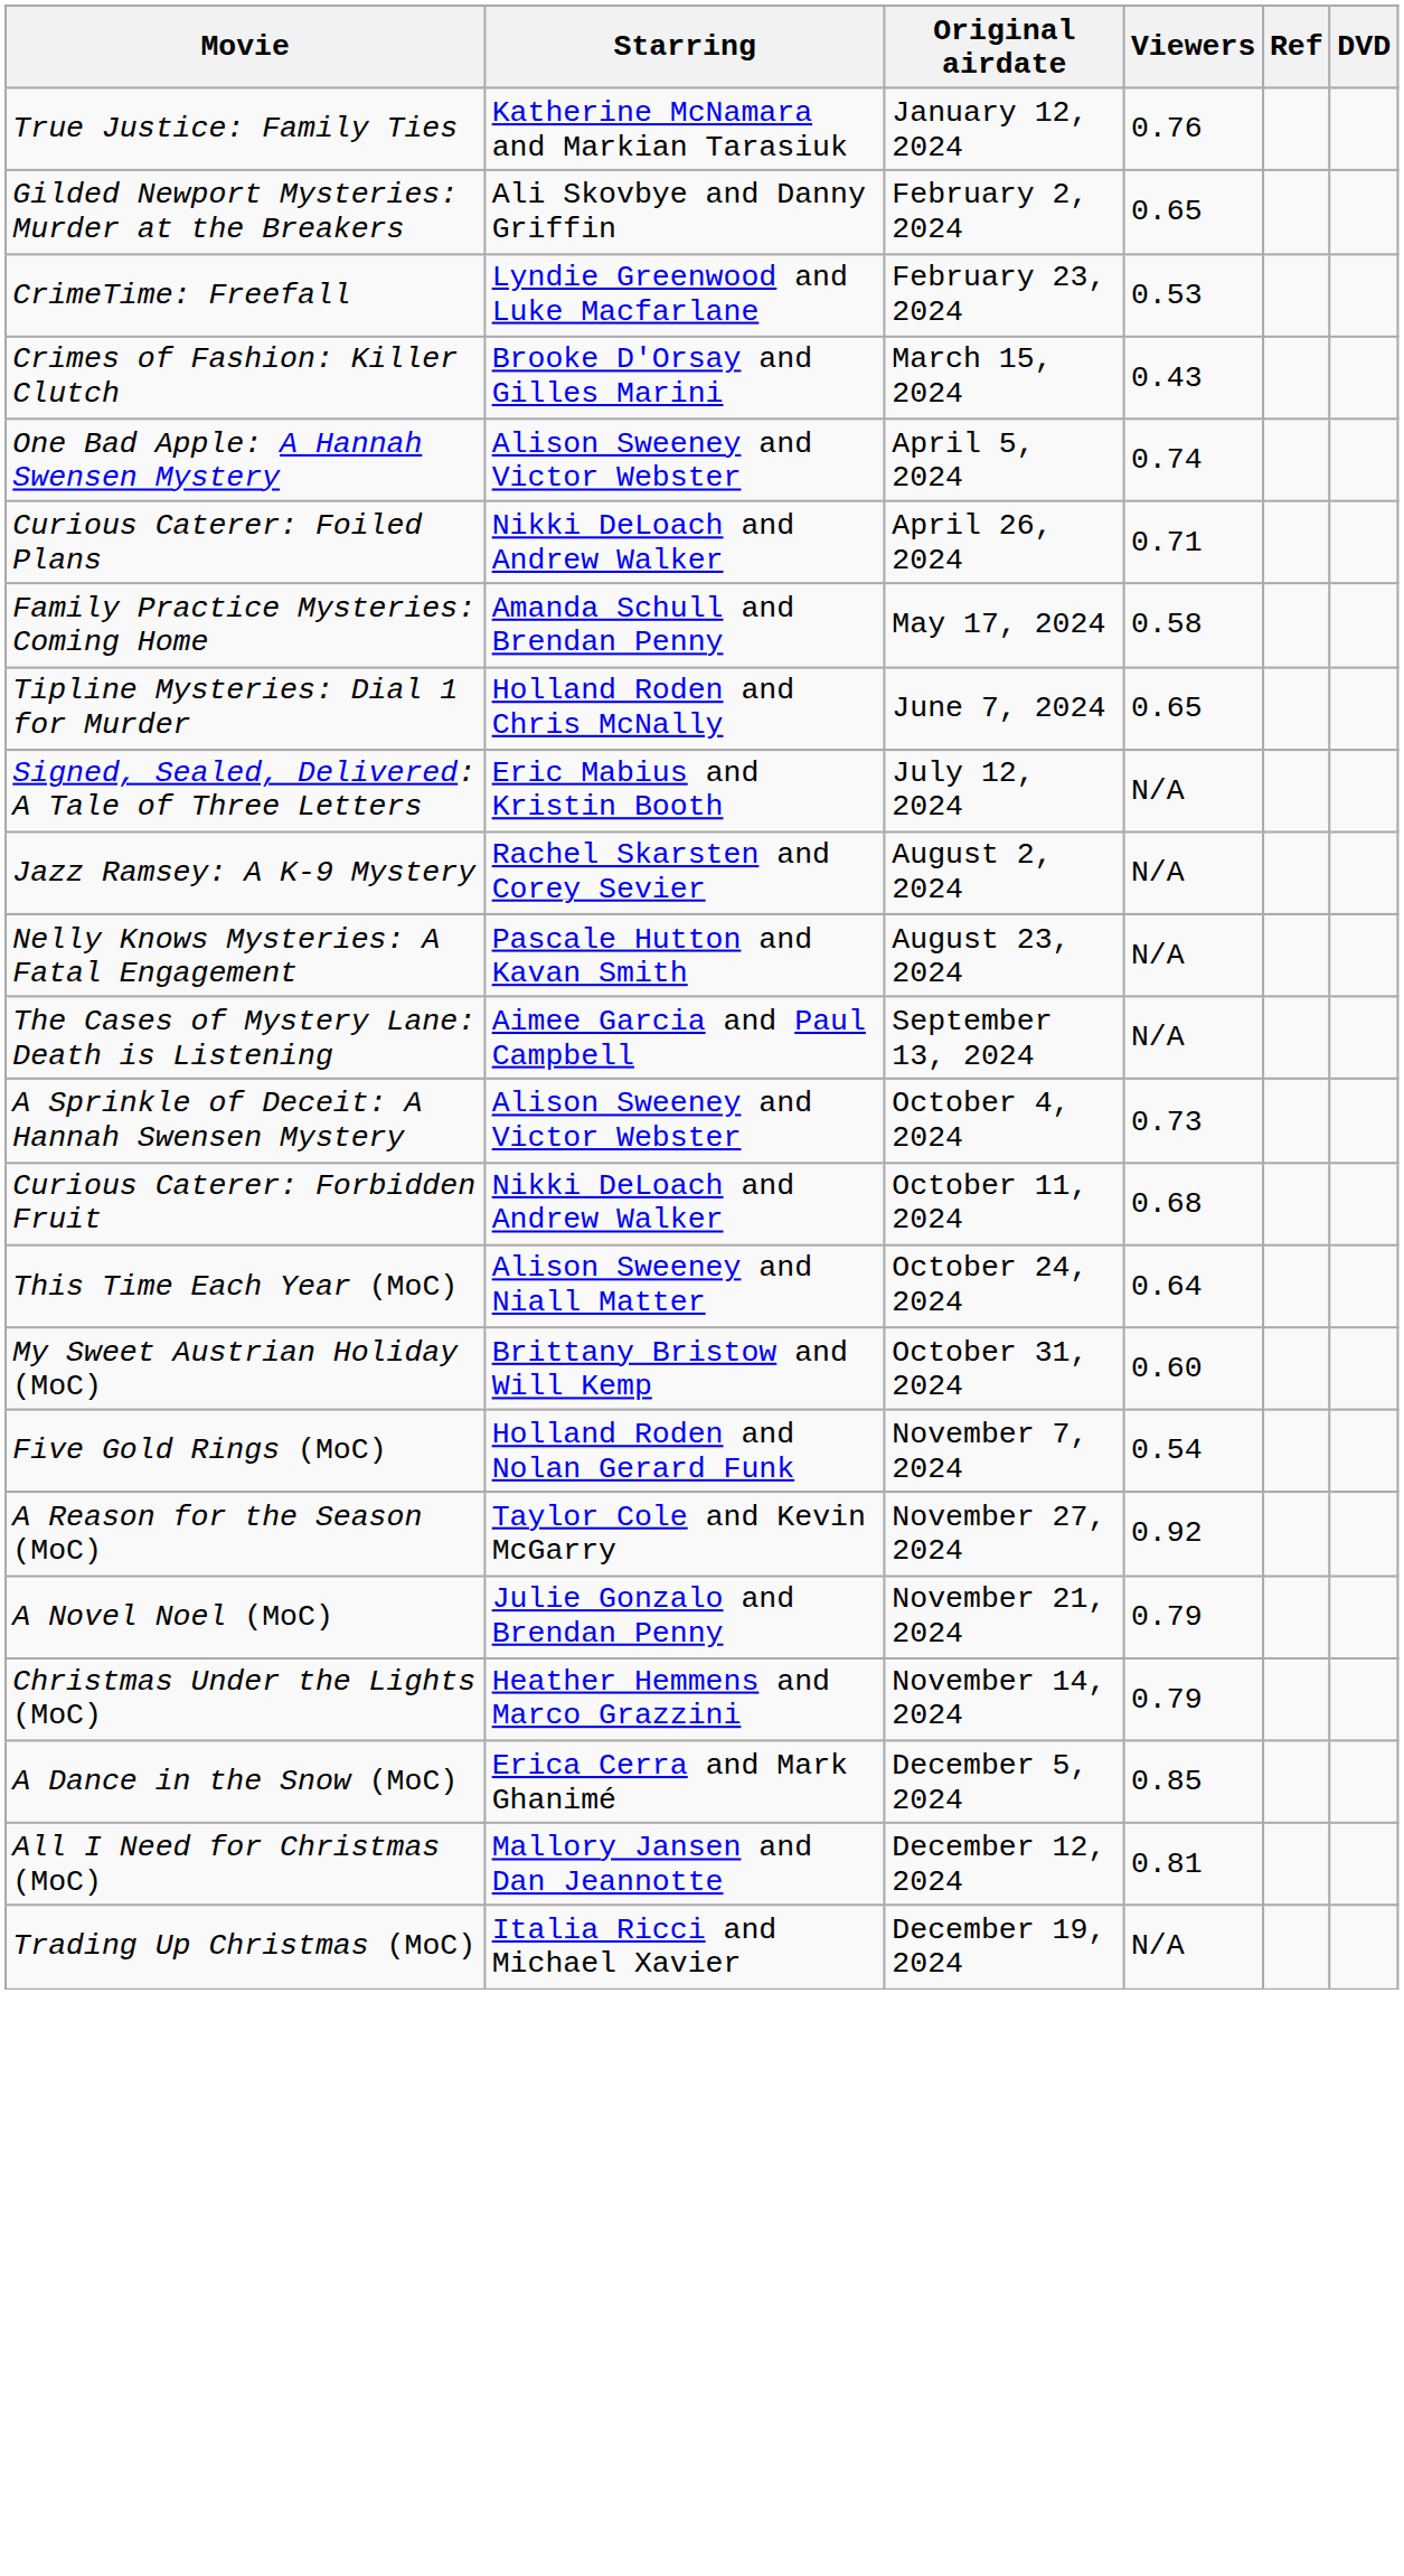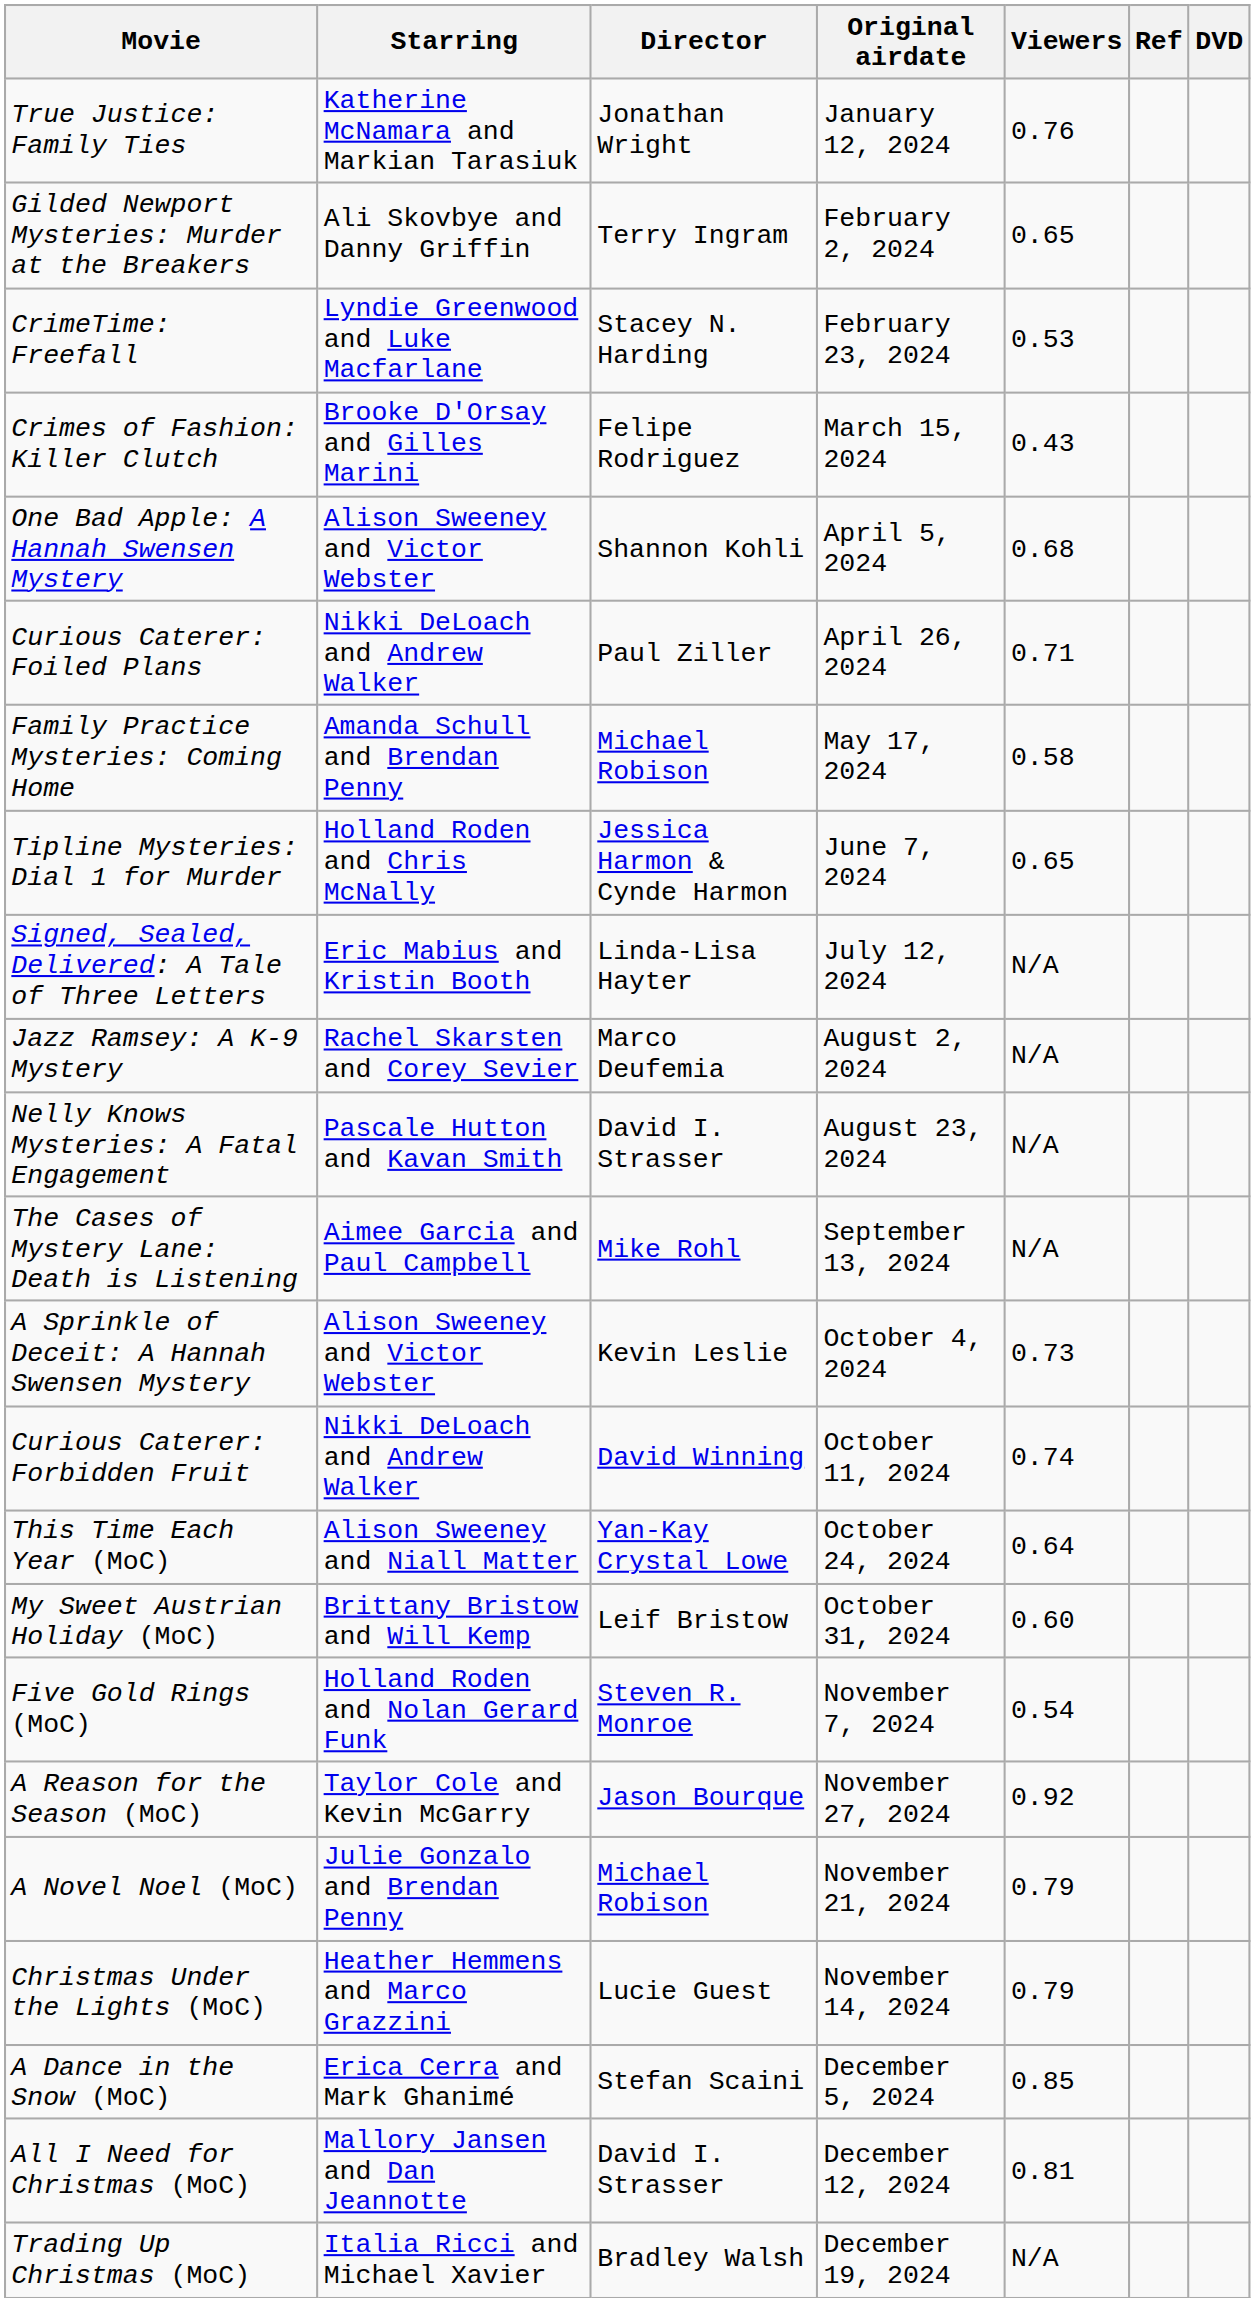 <table class="wikitable sortable">
 <tr>
 <th scope="col" class="unsortable">Movie</th>
 <th scope="col" class="unsortable">Starring</th>
+<th scope="col" class="unsortable">Director</th>
 <th scope="col" class="unsortable">Original airdate</th>
 <th scope="col">Viewers</th>
 <th scope="col" class="unsortable">Ref</th>
 <th scope="col" class="unsortable">DVD</th>
 </tr>
 <tr>
 <td><em>True Justice: Family Ties</em></td>
 <td><a href='#'>Katherine McNamara</a> and Markian Tarasiuk</td>
+<td>Jonathan Wright</td>
 <td>January 12, 2024</td>
 <td>0.76</td>
 <td></td>
 <td></td>
 </tr>
 <tr>
 <td><em>Gilded Newport Mysteries: Murder at the Breakers</em></td>
 <td>Ali Skovbye and Danny Griffin</td>
+<td>Terry Ingram</td>
 <td>February 2, 2024</td>
 <td>0.65</td>
 <td></td>
 <td></td>
 </tr>
 <tr>
 <td><em>CrimeTime: Freefall</em></td>
 <td><a href='#'>Lyndie Greenwood</a> and <a href='#'>Luke Macfarlane</a></td>
+<td>Stacey N. Harding</td>
 <td>February 23, 2024</td>
 <td>0.53</td>
 <td></td>
 <td></td>
 </tr>
 <tr>
 <td><em>Crimes of Fashion: Killer Clutch</em></td>
 <td><a href='#'>Brooke D'Orsay</a> and <a href='#'>Gilles Marini</a></td>
+<td>Felipe Rodriguez</td>
 <td>March 15, 2024</td>
 <td>0.43</td>
 <td></td>
 <td></td>
 </tr>
 <tr>
 <td><em>One Bad Apple: <a href='#'>A Hannah Swensen Mystery</a></em></td>
 <td><a href='#'>Alison Sweeney</a> and <a href='#'>Victor Webster</a></td>
+<td>Shannon Kohli</td>
 <td>April 5, 2024</td>
-<td>0.74</td>
+<td>0.68</td>
 <td></td>
 <td></td>
 </tr>
 <tr>
 <td><em>Curious Caterer: Foiled Plans</em></td>
 <td><a href='#'>Nikki DeLoach</a> and <a href='#'>Andrew Walker</a></td>
+<td>Paul Ziller</td>
 <td>April 26, 2024</td>
 <td>0.71</td>
 <td></td>
 <td></td>
 </tr>
 <tr>
 <td><em>Family Practice Mysteries: Coming Home</em></td>
 <td><a href='#'>Amanda Schull</a> and <a href='#'>Brendan Penny</a></td>
+<td><a href='#'>Michael Robison</a></td>
 <td>May 17, 2024</td>
 <td>0.58</td>
 <td></td>
 <td></td>
 </tr>
 <tr>
 <td><em>Tipline Mysteries: Dial 1 for Murder</em></td>
 <td><a href='#'>Holland Roden</a> and <a href='#'>Chris McNally</a></td>
+<td><a href='#'>Jessica Harmon</a> & Cynde Harmon</td>
 <td>June 7, 2024</td>
 <td>0.65</td>
 <td></td>
 <td></td>
 </tr>
 <tr>
 <td><em><a href='#'>Signed, Sealed, Delivered</a>: A Tale of Three Letters</em></td>
 <td><a href='#'>Eric Mabius</a> and <a href='#'>Kristin Booth</a></td>
+<td>Linda-Lisa Hayter</td>
 <td>July 12, 2024</td>
 <td>N/A</td>
 <td></td>
 <td></td>
 </tr>
 <tr>
 <td><em>Jazz Ramsey: A K-9 Mystery</em></td>
 <td><a href='#'>Rachel Skarsten</a> and <a href='#'>Corey Sevier</a></td>
+<td>Marco Deufemia</td>
 <td>August 2, 2024</td>
 <td>N/A</td>
 <td></td>
 <td></td>
 </tr>
 <tr>
 <td><em>Nelly Knows Mysteries: A Fatal Engagement</em></td>
 <td><a href='#'>Pascale Hutton</a> and <a href='#'>Kavan Smith</a></td>
+<td>David I. Strasser</td>
 <td>August 23, 2024</td>
 <td>N/A</td>
 <td></td>
 <td></td>
 </tr>
 <tr>
 <td><em>The Cases of Mystery Lane: Death is Listening</em></td>
 <td><a href='#'>Aimee Garcia</a> and <a href='#'>Paul Campbell</a></td>
+<td><a href='#'>Mike Rohl</a></td>
 <td>September 13, 2024</td>
 <td>N/A</td>
 <td></td>
 <td></td>
 </tr>
 <tr>
 <td><em>A Sprinkle of Deceit: A Hannah Swensen Mystery</em></td>
 <td><a href='#'>Alison Sweeney</a> and <a href='#'>Victor Webster</a></td>
+<td>Kevin Leslie</td>
 <td>October 4, 2024</td>
 <td>0.73</td>
 <td></td>
 <td></td>
 </tr>
 <tr>
 <td><em>Curious Caterer: Forbidden Fruit</em></td>
 <td><a href='#'>Nikki DeLoach</a> and <a href='#'>Andrew Walker</a></td>
+<td><a href='#'>David Winning</a></td>
 <td>October 11, 2024</td>
-<td>0.68</td>
+<td>0.74</td>
 <td></td>
 <td></td>
 </tr>
 <tr>
 <td><em>This Time Each Year</em> (MoC)</td>
 <td><a href='#'>Alison Sweeney</a> and <a href='#'>Niall Matter</a></td>
+<td><a href='#'>Yan-Kay Crystal Lowe</a></td>
 <td>October 24, 2024</td>
 <td>0.64</td>
 <td></td>
 <td></td>
 </tr>
 <tr>
 <td><em>My Sweet Austrian Holiday</em> (MoC)</td>
 <td><a href='#'>Brittany Bristow</a> and <a href='#'>Will Kemp</a></td>
+<td>Leif Bristow</td>
 <td>October 31, 2024</td>
 <td>0.60</td>
 <td></td>
 <td></td>
 </tr>
 <tr>
 <td><em>Five Gold Rings</em> (MoC)</td>
 <td><a href='#'>Holland Roden</a> and <a href='#'>Nolan Gerard Funk</a></td>
+<td><a href='#'>Steven R. Monroe</a></td>
 <td>November 7, 2024</td>
 <td>0.54</td>
 <td></td>
 <td></td>
 </tr>
 <tr>
 <td><em>A Reason for the Season</em> (MoC)</td>
 <td><a href='#'>Taylor Cole</a> and Kevin McGarry</td>
+<td><a href='#'>Jason Bourque</a></td>
 <td>November 27, 2024</td>
 <td>0.92</td>
 <td></td>
 <td></td>
 </tr>
 <tr>
 <td><em>A Novel Noel</em> (MoC)</td>
 <td><a href='#'>Julie Gonzalo</a> and <a href='#'>Brendan Penny</a></td>
+<td><a href='#'>Michael Robison</a></td>
 <td>November 21, 2024</td>
 <td>0.79</td>
 <td></td>
 <td></td>
 </tr>
 <tr>
 <td><em>Christmas Under the Lights</em> (MoC)</td>
 <td><a href='#'>Heather Hemmens</a> and <a href='#'>Marco Grazzini</a></td>
+<td>Lucie Guest</td>
 <td>November 14, 2024</td>
 <td>0.79</td>
 <td></td>
 <td></td>
 </tr>
 <tr>
 <td><em>A Dance in the Snow</em> (MoC)</td>
 <td><a href='#'>Erica Cerra</a> and Mark Ghanimé</td>
+<td>Stefan Scaini</td>
 <td>December 5, 2024</td>
 <td>0.85</td>
 <td></td>
 <td></td>
 </tr>
 <tr>
 <td><em>All I Need for Christmas</em> (MoC)</td>
 <td><a href='#'>Mallory Jansen</a> and <a href='#'>Dan Jeannotte</a></td>
+<td>David I. Strasser</td>
 <td>December 12, 2024</td>
 <td>0.81</td>
 <td></td>
 <td></td>
 </tr>
 <tr>
 <td><em>Trading Up Christmas</em> (MoC)</td>
 <td><a href='#'>Italia Ricci</a> and Michael Xavier</td>
+<td>Bradley Walsh</td>
 <td>December 19, 2024</td>
 <td>N/A</td>
 <td></td>
 <td></td>
 </tr>
 </table>
